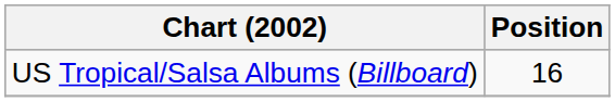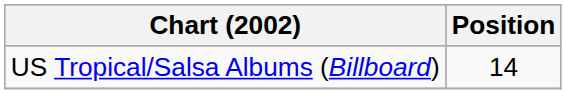 <table class="wikitable sortable">
 <tr>
 <th>Chart (2002)</th>
 <th>Position</th>
 </tr>
 <tr>
 <td align="left">US <a href='#'>Tropical/Salsa Albums</a> (<em><a href='#'>Billboard</a></em>)</td>
-<td align="center">16</td>
+<td align="center">14</td>
 </tr>
 <tr>
 </tr>
 </table>
